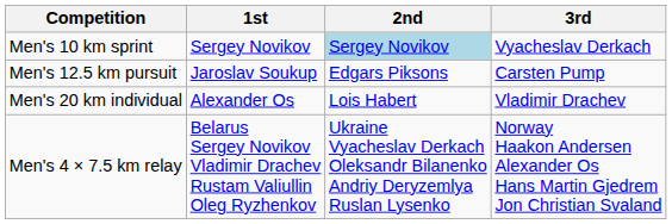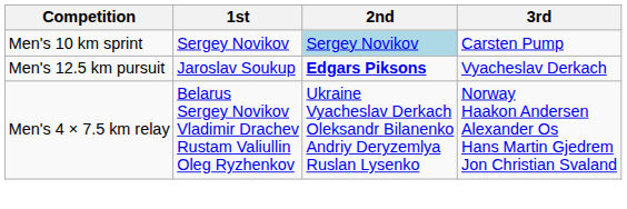 <table class="wikitable">
 <tr>
 <th>Competition</th>
 <th>1st</th>
 <th>2nd</th>
 <th>3rd</th>
 </tr>
 <tr>
 <td>Men's 10 km sprint</td>
 <td> <a href='#'>Sergey Novikov</a></td>
 <td style="background: lightblue;"> <a href='#'>Sergey Novikov</a></td>
-<td> <a href='#'>Vyacheslav Derkach</a></td>
+<td> <a href='#'>Carsten Pump</a></td>
 </tr>
 <tr>
 <td>Men's 12.5 km pursuit</td>
 <td> <a href='#'>Jaroslav Soukup</a></td>
-<td> <a href='#'>Edgars Piksons</a></td>
-<td> <a href='#'>Carsten Pump</a></td>
-</tr>
-<tr>
-<td>Men's 20 km individual</td>
-<td> <a href='#'>Alexander Os</a></td>
-<td> <a href='#'>Lois Habert</a></td>
-<td> <a href='#'>Vladimir Drachev</a></td>
+<td><strong> <a href='#'>Edgars Piksons</a></strong></td>
+<td> <a href='#'>Vyacheslav Derkach</a></td>
 </tr>
 <tr>
 <td>Men's 4 × 7.5 km relay</td>
 <td> <a href='#'>Belarus</a><br><a href='#'>Sergey Novikov</a><br><a href='#'>Vladimir Drachev</a><br><a href='#'>Rustam Valiullin</a><br><a href='#'>Oleg Ryzhenkov</a></td>
 <td> <a href='#'>Ukraine</a><br><a href='#'>Vyacheslav Derkach</a><br><a href='#'>Oleksandr Bilanenko</a><br><a href='#'>Andriy Deryzemlya</a><br><a href='#'>Ruslan Lysenko</a></td>
 <td> <a href='#'>Norway</a><br><a href='#'>Haakon Andersen</a><br><a href='#'>Alexander Os</a><br><a href='#'>Hans Martin Gjedrem</a><br><a href='#'>Jon Christian Svaland</a></td>
 </tr>
 </table>
